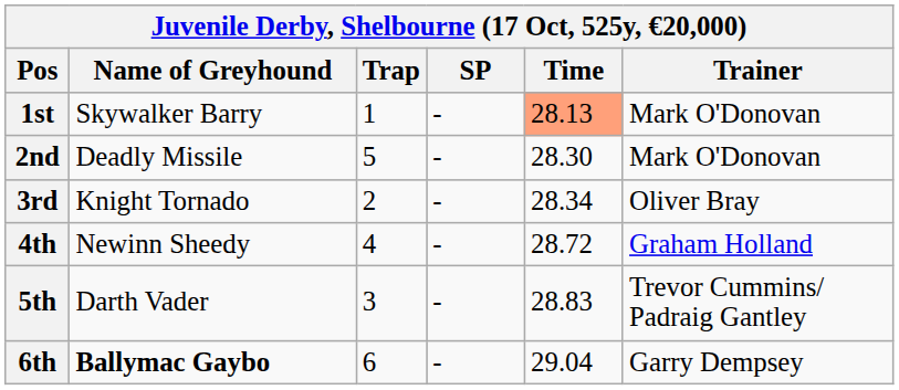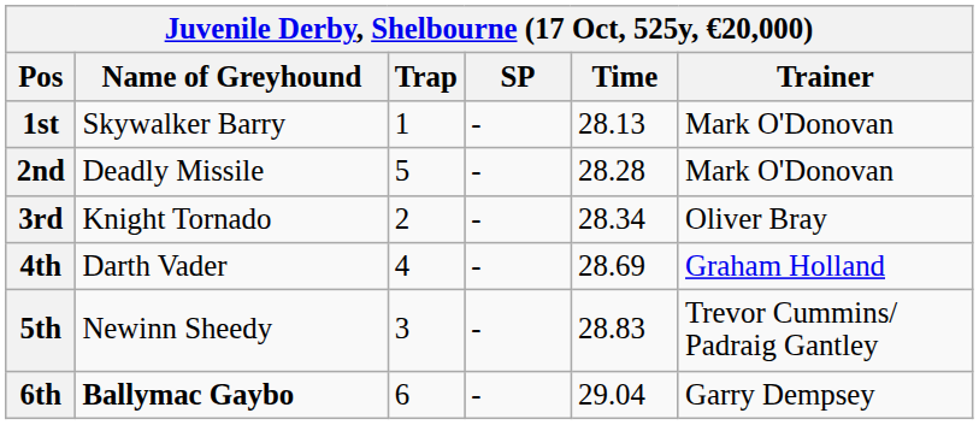 <table class="wikitable">
 <tr>
 <th colspan="6"><a href='#'>Juvenile Derby</a>, <a href='#'>Shelbourne</a> (17 Oct, 525y, €20,000)</th>
 </tr>
 <tr>
 <th width=30>Pos</th>
 <th width=160>Name of Greyhound</th>
 <th width=30>Trap</th>
 <th width=50>SP</th>
 <th width=50>Time</th>
 <th width=150>Trainer</th>
 </tr>
 <tr>
 <th>1st</th>
 <td>Skywalker Barry</td>
 <td>1</td>
 <td>-</td>
-<td style="background: lightsalmon;">28.13</td>
+<td>28.13</td>
 <td>Mark O'Donovan</td>
 </tr>
 <tr>
 <th>2nd</th>
 <td>Deadly Missile</td>
 <td>5</td>
 <td>-</td>
-<td>28.30</td>
+<td>28.28</td>
 <td>Mark O'Donovan</td>
 </tr>
 <tr>
 <th>3rd</th>
 <td>Knight Tornado</td>
 <td>2</td>
 <td>-</td>
 <td>28.34</td>
 <td>Oliver Bray</td>
 </tr>
 <tr>
 <th>4th</th>
-<td>Newinn Sheedy</td>
+<td>Darth Vader</td>
 <td>4</td>
 <td>-</td>
-<td>28.72</td>
+<td>28.69</td>
 <td><a href='#'>Graham Holland</a></td>
 </tr>
 <tr>
 <th>5th</th>
-<td>Darth Vader</td>
+<td>Newinn Sheedy</td>
 <td>3</td>
 <td>-</td>
 <td>28.83</td>
 <td>Trevor Cummins/<br>Padraig Gantley</td>
 </tr>
 <tr>
 <th>6th</th>
 <td><strong>Ballymac Gaybo</strong></td>
 <td>6</td>
 <td>-</td>
 <td>29.04</td>
 <td>Garry Dempsey</td>
 </tr>
 </table>
